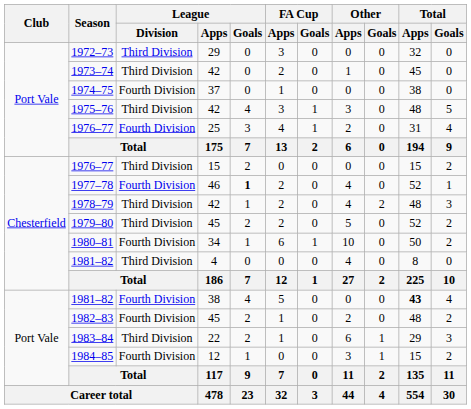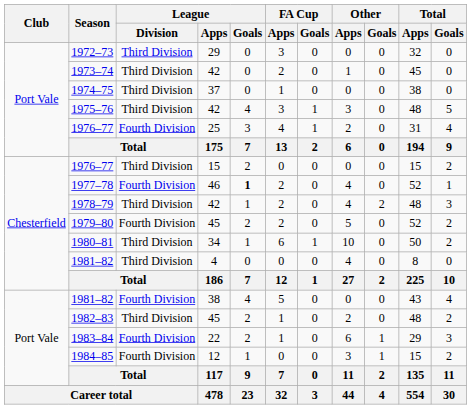 <table class="wikitable" style="text-align: center;">
 <tr>
 <th rowspan="2">Club</th>
 <th rowspan="2">Season</th>
 <th colspan="3">League</th>
 <th colspan="2">FA Cup</th>
 <th colspan="2">Other</th>
 <th colspan="2">Total</th>
 </tr>
 <tr>
 <th>Division</th>
 <th>Apps</th>
 <th>Goals</th>
 <th>Apps</th>
 <th>Goals</th>
 <th>Apps</th>
 <th>Goals</th>
 <th>Apps</th>
 <th>Goals</th>
 </tr>
 <tr>
 <td rowspan="6"><a href='#'>Port Vale</a></td>
 <td><a href='#'>1972–73</a></td>
 <td><a href='#'>Third Division</a></td>
 <td>29</td>
 <td>0</td>
 <td>3</td>
 <td>0</td>
 <td>0</td>
 <td>0</td>
 <td>32</td>
 <td>0</td>
 </tr>
 <tr>
 <td><a href='#'>1973–74</a></td>
 <td>Third Division</td>
 <td>42</td>
 <td>0</td>
 <td>2</td>
 <td>0</td>
 <td>1</td>
 <td>0</td>
 <td>45</td>
 <td>0</td>
 </tr>
 <tr>
 <td><a href='#'>1974–75</a></td>
-<td>Fourth Division</td>
+<td>Third Division</td>
 <td>37</td>
 <td>0</td>
 <td>1</td>
 <td>0</td>
 <td>0</td>
 <td>0</td>
 <td>38</td>
 <td>0</td>
 </tr>
 <tr>
 <td><a href='#'>1975–76</a></td>
 <td>Third Division</td>
 <td>42</td>
 <td>4</td>
 <td>3</td>
 <td>1</td>
 <td>3</td>
 <td>0</td>
 <td>48</td>
 <td>5</td>
 </tr>
 <tr>
 <td><a href='#'>1976–77</a></td>
 <td><a href='#'>Fourth Division</a></td>
 <td>25</td>
 <td>3</td>
 <td>4</td>
 <td>1</td>
 <td>2</td>
 <td>0</td>
 <td>31</td>
 <td>4</td>
 </tr>
 <tr>
 <th colspan="2">Total</th>
 <th>175</th>
 <th>7</th>
 <th>13</th>
 <th>2</th>
 <th>6</th>
 <th>0</th>
 <th>194</th>
 <th>9</th>
 </tr>
 <tr>
 <td rowspan="7"><a href='#'>Chesterfield</a></td>
 <td><a href='#'>1976–77</a></td>
 <td>Third Division</td>
 <td>15</td>
 <td>2</td>
 <td>0</td>
 <td>0</td>
 <td>0</td>
 <td>0</td>
 <td>15</td>
 <td>2</td>
 </tr>
 <tr>
 <td><a href='#'>1977–78</a></td>
 <td><a href='#'>Fourth Division</a></td>
 <td>46</td>
 <td><strong>1</strong></td>
 <td>2</td>
 <td>0</td>
 <td>4</td>
 <td>0</td>
 <td>52</td>
 <td>1</td>
 </tr>
 <tr>
 <td><a href='#'>1978–79</a></td>
 <td>Third Division</td>
 <td>42</td>
 <td>1</td>
 <td>2</td>
 <td>0</td>
 <td>4</td>
 <td>2</td>
 <td>48</td>
 <td>3</td>
 </tr>
 <tr>
 <td><a href='#'>1979–80</a></td>
-<td>Third Division</td>
+<td>Fourth Division</td>
 <td>45</td>
 <td>2</td>
 <td>2</td>
 <td>0</td>
 <td>5</td>
 <td>0</td>
 <td>52</td>
 <td>2</td>
 </tr>
 <tr>
 <td><a href='#'>1980–81</a></td>
-<td>Fourth Division</td>
+<td>Third Division</td>
 <td>34</td>
 <td>1</td>
 <td>6</td>
 <td>1</td>
 <td>10</td>
 <td>0</td>
 <td>50</td>
 <td>2</td>
 </tr>
 <tr>
 <td><a href='#'>1981–82</a></td>
 <td>Third Division</td>
 <td>4</td>
 <td>0</td>
 <td>0</td>
 <td>0</td>
 <td>4</td>
 <td>0</td>
 <td>8</td>
 <td>0</td>
 </tr>
 <tr>
 <th colspan="2">Total</th>
 <th>186</th>
 <th>7</th>
 <th>12</th>
 <th>1</th>
 <th>27</th>
 <th>2</th>
 <th>225</th>
 <th>10</th>
 </tr>
 <tr>
 <td rowspan="5">Port Vale</td>
 <td><a href='#'>1981–82</a></td>
 <td><a href='#'>Fourth Division</a></td>
 <td>38</td>
 <td>4</td>
 <td>5</td>
 <td>0</td>
 <td>0</td>
 <td>0</td>
-<td><strong>43</strong></td>
+<td>43</td>
 <td>4</td>
 </tr>
 <tr>
 <td><a href='#'>1982–83</a></td>
-<td>Fourth Division</td>
+<td>Third Division</td>
 <td>45</td>
 <td>2</td>
 <td>1</td>
 <td>0</td>
 <td>2</td>
 <td>0</td>
 <td>48</td>
 <td>2</td>
 </tr>
 <tr>
 <td><a href='#'>1983–84</a></td>
-<td>Third Division</td>
+<td><a href='#'>Fourth Division</a></td>
 <td>22</td>
 <td>2</td>
 <td>1</td>
 <td>0</td>
 <td>6</td>
 <td>1</td>
 <td>29</td>
 <td>3</td>
 </tr>
 <tr>
 <td><a href='#'>1984–85</a></td>
 <td>Fourth Division</td>
 <td>12</td>
 <td>1</td>
 <td>0</td>
 <td>0</td>
 <td>3</td>
 <td>1</td>
 <td>15</td>
 <td>2</td>
 </tr>
 <tr>
 <th colspan="2">Total</th>
 <th>117</th>
 <th>9</th>
 <th>7</th>
 <th>0</th>
 <th>11</th>
 <th>2</th>
 <th>135</th>
 <th>11</th>
 </tr>
 <tr>
 <th colspan="3">Career total</th>
 <th>478</th>
 <th>23</th>
 <th>32</th>
 <th>3</th>
 <th>44</th>
 <th>4</th>
 <th>554</th>
 <th>30</th>
 </tr>
 </table>
